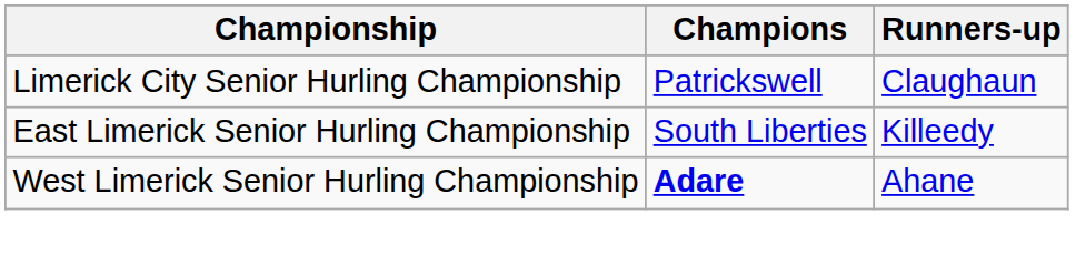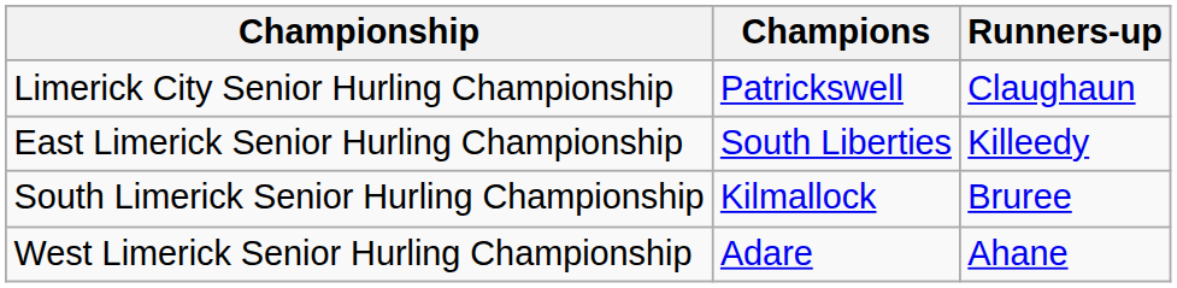 <table class=wikitable>
 <tr>
 <th>Championship</th>
 <th>Champions</th>
 <th>Runners-up</th>
 </tr>
 <tr>
 <td>Limerick City Senior Hurling Championship</td>
 <td><a href='#'>Patrickswell</a></td>
 <td><a href='#'>Claughaun</a></td>
 </tr>
 <tr>
 <td>East Limerick Senior Hurling Championship</td>
 <td><a href='#'>South Liberties</a></td>
 <td><a href='#'>Killeedy</a></td>
 </tr>
 <tr>
+<td>South Limerick Senior Hurling Championship</td>
+<td><a href='#'>Kilmallock</a></td>
+<td><a href='#'>Bruree</a></td>
+</tr>
+<tr>
 <td>West Limerick Senior Hurling Championship</td>
-<td><strong><a href='#'>Adare</a></strong></td>
+<td><a href='#'>Adare</a></td>
 <td><a href='#'>Ahane</a></td>
 </tr>
 </table>
